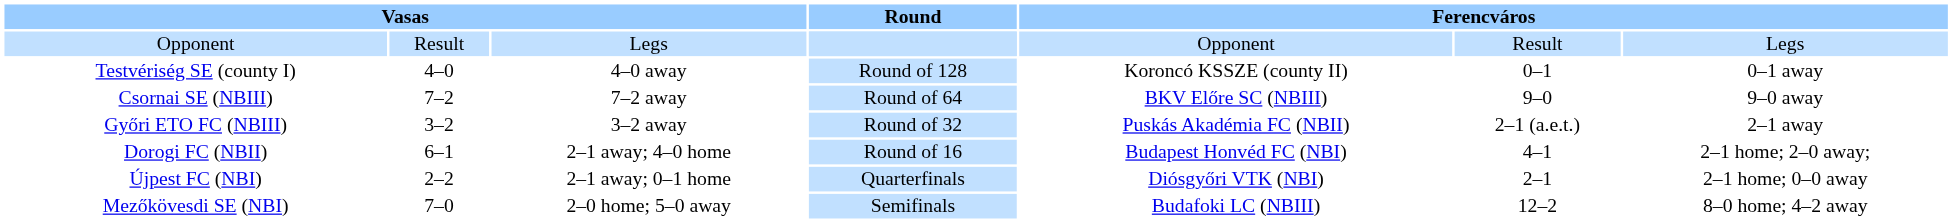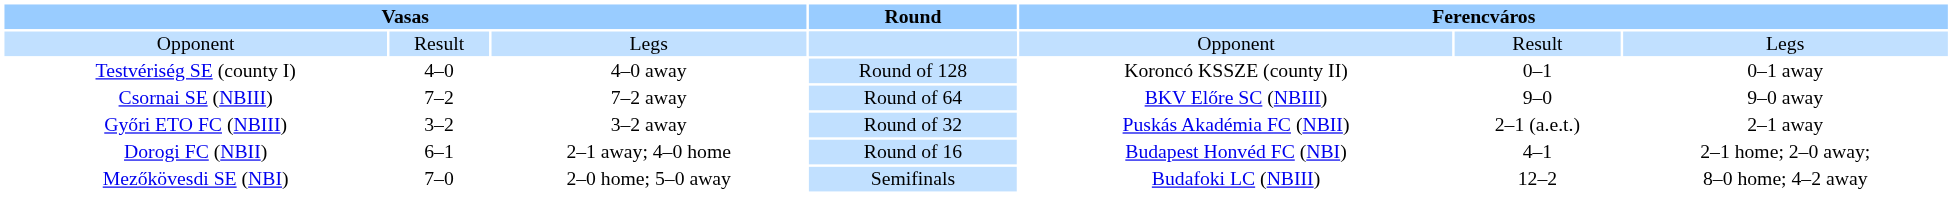 <table width="100%" style="text-align:center">
 <tr valign=top bgcolor=#99ccff>
 <th colspan=3 style="width:1*">Vasas</th>
 <th><strong>Round</strong></th>
 <th colspan=3 style="width:1*">Ferencváros</th>
 </tr>
 <tr valign=top bgcolor=#c1e0ff>
 <td>Opponent</td>
 <td>Result</td>
 <td>Legs</td>
 <td bgcolor=#c1e0ff></td>
 <td>Opponent</td>
 <td>Result</td>
 <td>Legs</td>
 </tr>
 <tr>
 <td><a href='#'>Testvériség SE</a> (county I)</td>
 <td>4–0</td>
 <td>4–0 away</td>
 <td bgcolor=#c1e0ff>Round of 128</td>
 <td>Koroncó KSSZE (county II)</td>
 <td>0–1</td>
 <td>0–1 away</td>
 </tr>
 <tr>
 <td><a href='#'>Csornai SE</a> (<a href='#'>NBIII</a>)</td>
 <td>7–2</td>
 <td>7–2 away</td>
 <td bgcolor=#c1e0ff>Round of 64</td>
 <td><a href='#'>BKV Előre SC</a> (<a href='#'>NBIII</a>)</td>
 <td>9–0</td>
 <td>9–0 away</td>
 </tr>
 <tr>
 <td><a href='#'>Győri ETO FC</a> (<a href='#'>NBIII</a>)</td>
 <td>3–2</td>
 <td>3–2 away</td>
 <td bgcolor=#c1e0ff>Round of 32</td>
 <td><a href='#'>Puskás Akadémia FC</a> (<a href='#'>NBII</a>)</td>
 <td>2–1 (a.e.t.)</td>
 <td>2–1 away</td>
 </tr>
 <tr>
 <td><a href='#'>Dorogi FC</a> (<a href='#'>NBII</a>)</td>
 <td>6–1</td>
 <td>2–1 away; 4–0 home</td>
 <td bgcolor=#c1e0ff>Round of 16</td>
 <td><a href='#'>Budapest Honvéd FC</a> (<a href='#'>NBI</a>)</td>
 <td>4–1</td>
 <td>2–1 home; 2–0 away;</td>
 </tr>
 <tr>
-<td><a href='#'>Újpest FC</a> (<a href='#'>NBI</a>)</td>
-<td>2–2</td>
-<td>2–1 away; 0–1 home</td>
-<td bgcolor=#c1e0ff>Quarterfinals</td>
-<td><a href='#'>Diósgyőri VTK</a> (<a href='#'>NBI</a>)</td>
-<td>2–1</td>
-<td>2–1 home; 0–0 away</td>
-</tr>
-<tr>
 <td><a href='#'>Mezőkövesdi SE</a> (<a href='#'>NBI</a>)</td>
 <td>7–0</td>
 <td>2–0 home; 5–0 away</td>
 <td bgcolor=#c1e0ff>Semifinals</td>
 <td><a href='#'>Budafoki LC</a> (<a href='#'>NBIII</a>)</td>
 <td>12–2</td>
 <td>8–0 home; 4–2 away</td>
 </tr>
 </table>
